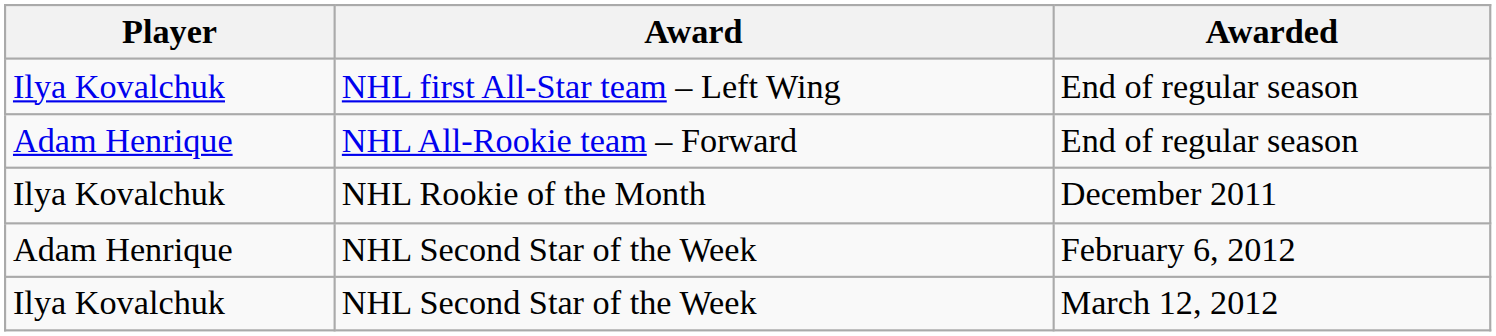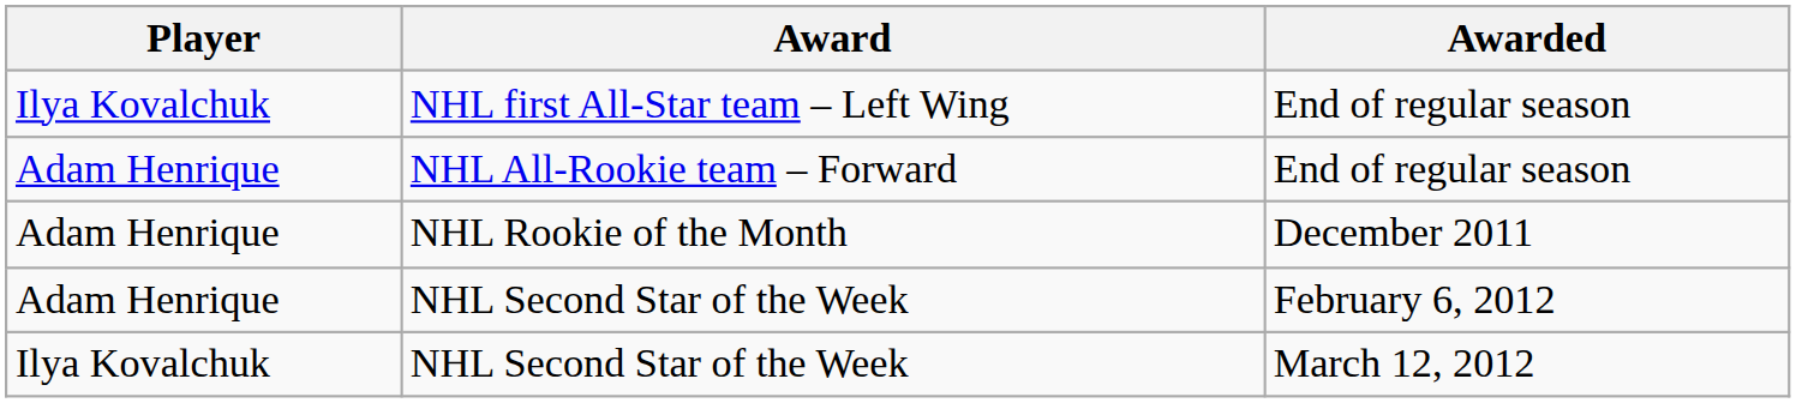 <table class="wikitable" style="width:55%;">
 <tr>
 <th>Player</th>
 <th>Award</th>
 <th>Awarded</th>
 </tr>
 <tr>
 <td><a href='#'>Ilya Kovalchuk</a></td>
 <td><a href='#'>NHL first All-Star team</a> – Left Wing</td>
 <td>End of regular season</td>
 </tr>
 <tr>
 <td><a href='#'>Adam Henrique</a></td>
 <td><a href='#'>NHL All-Rookie team</a> – Forward</td>
 <td>End of regular season</td>
 </tr>
 <tr>
-<td>Ilya Kovalchuk</td>
+<td>Adam Henrique</td>
 <td>NHL Rookie of the Month</td>
 <td>December 2011</td>
 </tr>
 <tr>
 <td>Adam Henrique</td>
 <td>NHL Second Star of the Week</td>
 <td>February 6, 2012</td>
 </tr>
 <tr>
 <td>Ilya Kovalchuk</td>
 <td>NHL Second Star of the Week</td>
 <td>March 12, 2012</td>
 </tr>
 </table>
